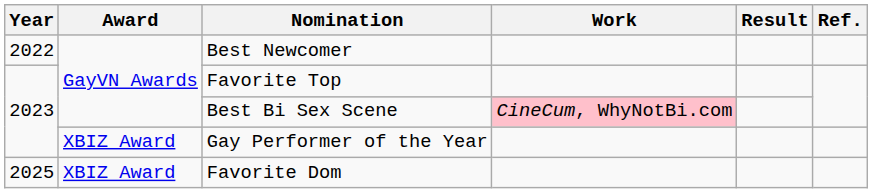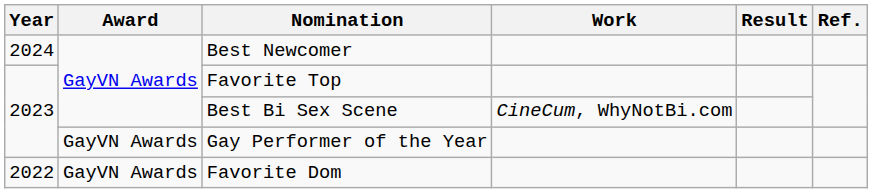 <table class="wikitable">
 <tr>
 <th>Year</th>
 <th>Award</th>
 <th>Nomination</th>
 <th>Work</th>
 <th>Result</th>
 <th>Ref.</th>
 </tr>
 <tr>
-<td>2022</td>
+<td>2024</td>
 <td rowspan=3><a href='#'>GayVN Awards</a></td>
 <td>Best Newcomer</td>
 <td></td>
 <td></td>
 <td></td>
 </tr>
 <tr>
 <td rowspan=3>2023</td>
 <td>Favorite Top</td>
 <td></td>
 <td></td>
 <td rowspan=2></td>
 </tr>
 <tr>
 <td>Best Bi Sex Scene</td>
-<td style="background: pink;"><em>CineCum</em>, WhyNotBi.com</td>
+<td><em>CineCum</em>, WhyNotBi.com</td>
 <td></td>
 </tr>
 <tr>
-<td><a href='#'>XBIZ Award</a></td>
+<td>GayVN Awards</td>
 <td>Gay Performer of the Year</td>
 <td></td>
 <td></td>
 <td></td>
 </tr>
 <tr>
-<td>2025</td>
-<td><a href='#'>XBIZ Award</a></td>
+<td>2022</td>
+<td>GayVN Awards</td>
 <td>Favorite Dom</td>
 <td></td>
 <td></td>
 <td></td>
 </tr>
 </table>
